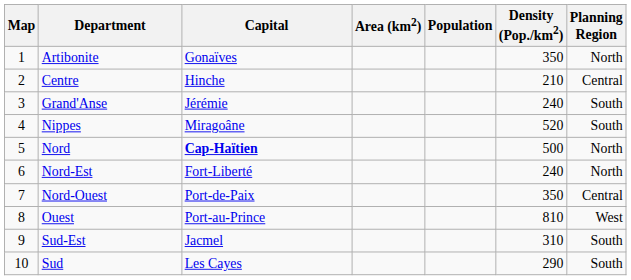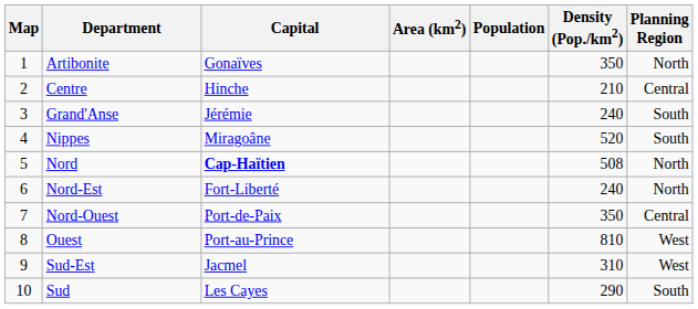 <table class="wikitable sortable" style="text-align:right; font-size:95%;">
 <tr>
 <th>Map</th>
 <th width="150">Department</th>
 <th width="180">Capital</th>
 <th>Area (km<sup>2</sup>)</th>
 <th>Population</th>
 <th>Density<br>(Pop./km<sup>2</sup>)</th>
 <th>Planning<br>Region</th>
 </tr>
 <tr>
 <td align="center">1</td>
 <td align="left"><a href='#'>Artibonite</a></td>
 <td align="left"><a href='#'>Gonaïves</a></td>
 <td></td>
 <td></td>
 <td>350</td>
 <td>North</td>
 </tr>
 <tr>
 <td align="center">2</td>
 <td align="left"><a href='#'>Centre</a></td>
 <td align="left"><a href='#'>Hinche</a></td>
 <td></td>
 <td></td>
 <td>210</td>
 <td>Central</td>
 </tr>
 <tr>
 <td align="center">3</td>
 <td align="left"><a href='#'>Grand'Anse</a></td>
 <td align="left"><a href='#'>Jérémie</a></td>
 <td></td>
 <td></td>
 <td>240</td>
 <td>South</td>
 </tr>
 <tr>
 <td align="center">4</td>
 <td align="left"><a href='#'>Nippes</a></td>
 <td align="left"><a href='#'>Miragoâne</a></td>
 <td></td>
 <td></td>
 <td>520</td>
 <td>South</td>
 </tr>
 <tr>
 <td align="center">5</td>
 <td align="left"><a href='#'>Nord</a></td>
 <td align="left"><strong><a href='#'>Cap-Haïtien</a></strong></td>
 <td></td>
 <td></td>
-<td>500</td>
+<td>508</td>
 <td>North</td>
 </tr>
 <tr>
 <td align="center">6</td>
 <td align="left"><a href='#'>Nord-Est</a></td>
 <td align="left"><a href='#'>Fort-Liberté</a></td>
 <td></td>
 <td></td>
 <td>240</td>
 <td>North</td>
 </tr>
 <tr>
 <td align="center">7</td>
 <td align="left"><a href='#'>Nord-Ouest</a></td>
 <td align="left"><a href='#'>Port-de-Paix</a></td>
 <td></td>
 <td></td>
 <td>350</td>
 <td>Central</td>
 </tr>
 <tr>
 <td align="center">8</td>
 <td align="left"><a href='#'>Ouest</a></td>
 <td align="left"><a href='#'>Port-au-Prince</a></td>
 <td></td>
 <td></td>
 <td>810</td>
 <td>West</td>
 </tr>
 <tr>
 <td align="center">9</td>
 <td align="left"><a href='#'>Sud-Est</a></td>
 <td align="left"><a href='#'>Jacmel</a></td>
 <td></td>
 <td></td>
 <td>310</td>
-<td>South</td>
+<td>West</td>
 </tr>
 <tr>
 <td align="center">10</td>
 <td align="left"><a href='#'>Sud</a></td>
 <td align="left"><a href='#'>Les Cayes</a></td>
 <td></td>
 <td></td>
 <td>290</td>
 <td>South</td>
 </tr>
 </table>
